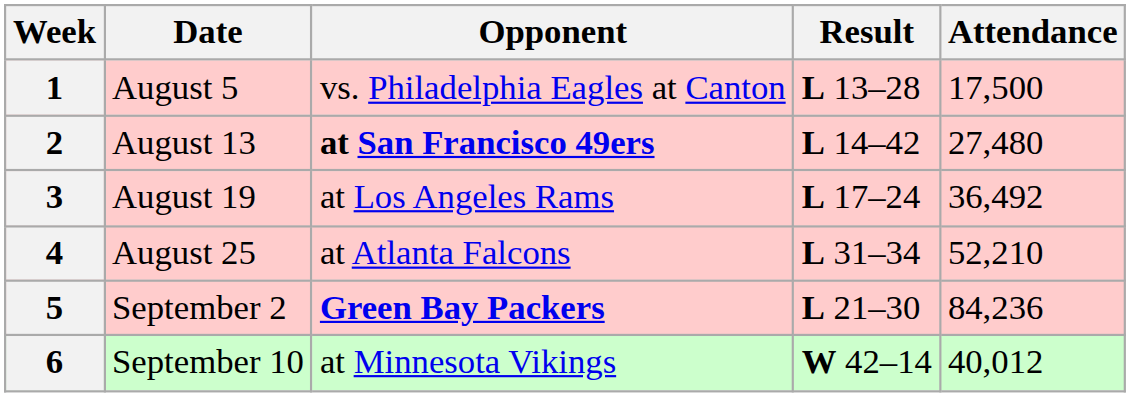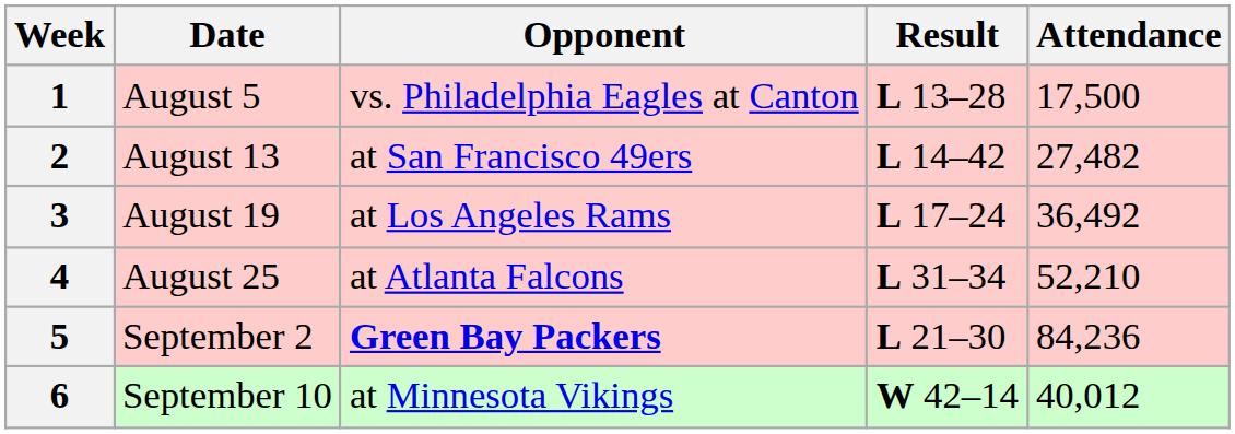 <table class="wikitable">
 <tr>
 <th>Week</th>
 <th>Date</th>
 <th>Opponent</th>
 <th>Result</th>
 <th>Attendance</th>
 </tr>
 <tr style="background:#fcc">
 <th>1</th>
 <td>August 5</td>
 <td>vs. <a href='#'>Philadelphia Eagles</a> at <a href='#'>Canton</a></td>
 <td><strong>L</strong> 13–28</td>
 <td>17,500</td>
 </tr>
 <tr style="background:#fcc">
 <th>2</th>
 <td>August 13</td>
-<td><strong>at <a href='#'>San Francisco 49ers</a></strong></td>
+<td>at <a href='#'>San Francisco 49ers</a></td>
 <td><strong>L</strong> 14–42</td>
-<td>27,480</td>
+<td>27,482</td>
 </tr>
 <tr style="background:#fcc">
 <th>3</th>
 <td>August 19</td>
 <td>at <a href='#'>Los Angeles Rams</a></td>
 <td><strong>L</strong> 17–24</td>
 <td>36,492</td>
 </tr>
 <tr style="background:#fcc">
 <th>4</th>
 <td>August 25</td>
 <td>at <a href='#'>Atlanta Falcons</a></td>
 <td><strong>L</strong> 31–34</td>
 <td>52,210</td>
 </tr>
 <tr style="background:#fcc">
 <th>5</th>
 <td>September 2</td>
 <td><strong><a href='#'>Green Bay Packers</a></strong></td>
 <td><strong>L</strong> 21–30</td>
 <td>84,236</td>
 </tr>
 <tr style="background:#cfc">
 <th>6</th>
 <td>September 10</td>
 <td>at <a href='#'>Minnesota Vikings</a></td>
 <td><strong>W</strong> 42–14</td>
 <td>40,012</td>
 </tr>
 </table>
